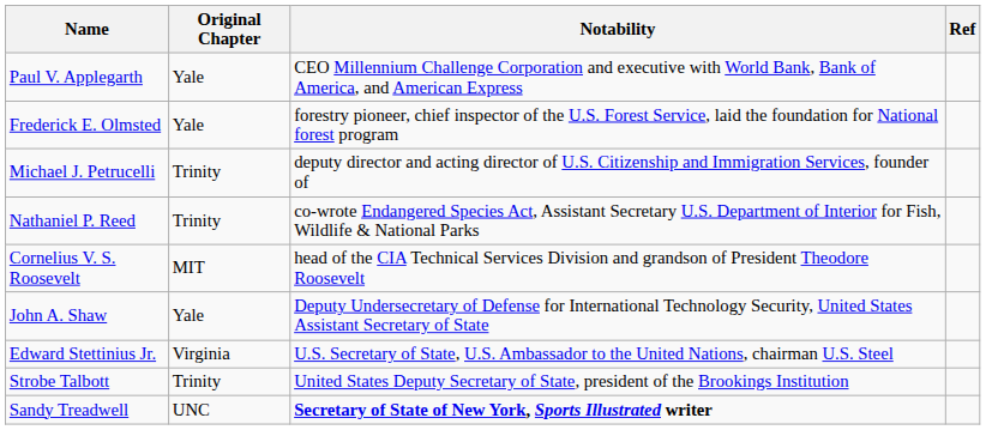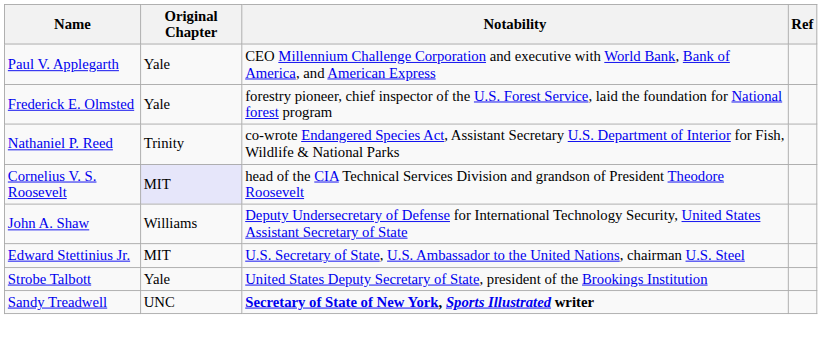 <table class="sortable wikitable" style="width:100%;">
 <tr>
 <th>Name</th>
 <th>Original Chapter</th>
 <th>Notability</th>
 <th>Ref</th>
 </tr>
 <tr>
 <td><a href='#'>Paul V. Applegarth</a></td>
 <td>Yale</td>
 <td>CEO <a href='#'>Millennium Challenge Corporation</a> and executive with <a href='#'>World Bank</a>, <a href='#'>Bank of America</a>, and <a href='#'>American Express</a></td>
 <td></td>
 </tr>
 <tr>
 <td><a href='#'>Frederick E. Olmsted</a></td>
 <td>Yale</td>
 <td>forestry pioneer, chief inspector of the <a href='#'>U.S. Forest Service</a>, laid the foundation for <a href='#'>National forest</a> program</td>
 <td></td>
 </tr>
 <tr>
-<td><a href='#'>Michael J. Petrucelli</a></td>
-<td>Trinity</td>
-<td>deputy director and acting director of <a href='#'>U.S. Citizenship and Immigration Services</a>, founder of </td>
-<td></td>
-</tr>
-<tr>
 <td><a href='#'>Nathaniel P. Reed</a></td>
 <td>Trinity</td>
 <td>co-wrote <a href='#'>Endangered Species Act</a>, Assistant Secretary <a href='#'>U.S. Department of Interior</a> for Fish, Wildlife & National Parks</td>
 <td></td>
 </tr>
 <tr>
 <td><a href='#'>Cornelius V. S. Roosevelt</a></td>
-<td>MIT</td>
+<td style="background: lavender;">MIT</td>
 <td>head of the <a href='#'>CIA</a> Technical Services Division and grandson of President <a href='#'>Theodore Roosevelt</a></td>
 <td></td>
 </tr>
 <tr>
 <td><a href='#'>John A. Shaw</a></td>
-<td>Yale</td>
+<td>Williams</td>
 <td><a href='#'>Deputy Undersecretary of Defense</a> for International Technology Security, <a href='#'>United States Assistant Secretary of State</a></td>
 <td></td>
 </tr>
 <tr>
 <td><a href='#'>Edward Stettinius Jr.</a></td>
-<td>Virginia</td>
+<td>MIT</td>
 <td><a href='#'>U.S. Secretary of State</a>, <a href='#'>U.S. Ambassador to the United Nations</a>, chairman <a href='#'>U.S. Steel</a></td>
 <td></td>
 </tr>
 <tr>
 <td><a href='#'>Strobe Talbott</a></td>
-<td>Trinity</td>
+<td>Yale</td>
 <td><a href='#'>United States Deputy Secretary of State</a>, president of the <a href='#'>Brookings Institution</a></td>
 <td></td>
 </tr>
 <tr>
 <td><a href='#'>Sandy Treadwell</a></td>
 <td>UNC</td>
 <td><strong><a href='#'>Secretary of State of New York</a>, <em><a href='#'>Sports Illustrated</a></em> writer</strong></td>
 <td></td>
 </tr>
 </table>
